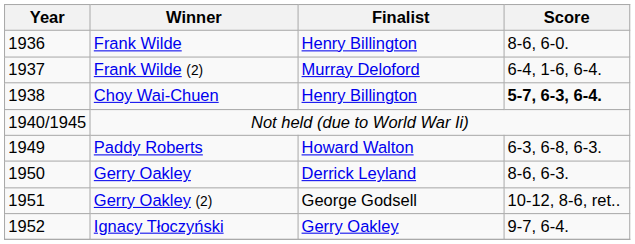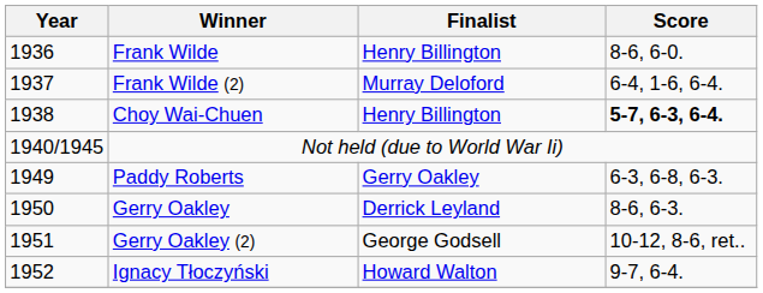 <table class="wikitable">
 <tr>
 <th style="width:60px;">Year</th>
 <th style="width:220px;">Winner</th>
 <th style="width:220px;">Finalist</th>
 <th style="width:130px;">Score</th>
 </tr>
 <tr>
 <td>1936</td>
 <td> <a href='#'>Frank Wilde</a></td>
 <td> <a href='#'>Henry Billington</a></td>
 <td>8-6, 6-0.</td>
 </tr>
 <tr>
 <td>1937</td>
 <td> <a href='#'>Frank Wilde</a> <small>(2)</small></td>
 <td> <a href='#'>Murray Deloford</a></td>
 <td>6-4, 1-6, 6-4.</td>
 </tr>
 <tr>
 <td>1938</td>
 <td> <a href='#'>Choy Wai-Chuen</a></td>
 <td> <a href='#'>Henry Billington</a></td>
 <td><strong>5-7, 6-3, 6-4.</strong></td>
 </tr>
 <tr>
 <td>1940/1945</td>
 <td colspan=4 align=center><em>Not held (due to World War Ii)</em></td>
 </tr>
 <tr>
 <td>1949</td>
 <td> <a href='#'>Paddy Roberts</a></td>
-<td> <a href='#'>Howard Walton</a></td>
+<td> <a href='#'>Gerry Oakley</a></td>
 <td>6-3, 6-8, 6-3.</td>
 </tr>
 <tr>
 <td>1950</td>
 <td> <a href='#'>Gerry Oakley</a></td>
 <td> <a href='#'>Derrick Leyland</a></td>
 <td>8-6, 6-3.</td>
 </tr>
 <tr>
 <td>1951</td>
 <td> <a href='#'>Gerry Oakley</a> <small>(2)</small></td>
 <td> George Godsell</td>
 <td>10-12, 8-6, ret..</td>
 </tr>
 <tr>
 <td>1952</td>
 <td> <a href='#'>Ignacy Tłoczyński</a></td>
-<td> <a href='#'>Gerry Oakley</a></td>
+<td> <a href='#'>Howard Walton</a></td>
 <td>9-7, 6-4.</td>
 </tr>
 <tr>
 </tr>
 </table>
